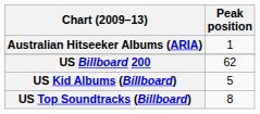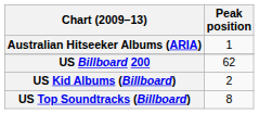 <table class="wikitable plainrowheaders sortable">
 <tr>
 <th>Chart (2009–13)</th>
 <th>Peak<br>position</th>
 </tr>
 <tr>
 <th scope="row">Australian Hitseeker Albums (<a href='#'>ARIA</a>)</th>
 <td align=center>1</td>
 </tr>
 <tr>
 </tr>
 <tr>
 </tr>
 <tr>
 <th scope="row">US <em><a href='#'>Billboard</a></em> <a href='#'>200</a></th>
 <td align=center>62</td>
 </tr>
 <tr>
 <th scope="row">US <a href='#'>Kid Albums</a> (<em><a href='#'>Billboard</a></em>)</th>
-<td align=center>5</td>
+<td align=center>2</td>
 </tr>
 <tr>
 <th scope="row">US <a href='#'>Top Soundtracks</a> (<em><a href='#'>Billboard</a></em>)</th>
 <td align=center>8</td>
 </tr>
 </table>
